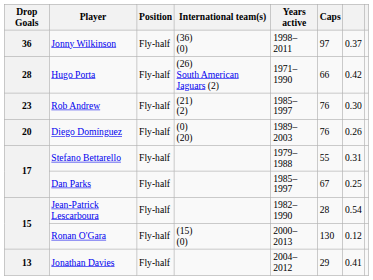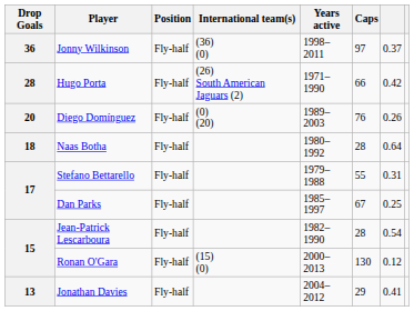 <table class="wikitable sortable">
 <tr align="left">
 <th>Drop Goals</th>
 <th>Player</th>
 <th>Position</th>
 <th>International team(s)</th>
 <th>Years active</th>
 <th>Caps</th>
 <th></th>
 <th></th>
 </tr>
 <tr>
 <th>36</th>
 <td><a href='#'>Jonny Wilkinson</a></td>
 <td>Fly-half</td>
 <td> (36)<br> (0)</td>
 <td>1998–2011</td>
 <td>97</td>
 <td>0.37</td>
 <td></td>
 </tr>
 <tr>
 <th>28</th>
 <td><a href='#'>Hugo Porta</a></td>
 <td>Fly-half</td>
 <td> (26)<br> <a href='#'>South American Jaguars</a> (2)</td>
 <td>1971–1990</td>
 <td>66</td>
 <td>0.42</td>
 <td></td>
 </tr>
 <tr>
-<th>23</th>
-<td><a href='#'>Rob Andrew</a></td>
-<td>Fly-half</td>
-<td> (21)<br> (2)</td>
-<td>1985–1997</td>
-<td>76</td>
-<td>0.30</td>
-<td></td>
-</tr>
-<tr>
 <th>20</th>
 <td><a href='#'>Diego Domínguez</a></td>
 <td>Fly-half</td>
 <td> (0)<br> (20)</td>
 <td>1989–2003</td>
 <td>76</td>
 <td>0.26</td>
+<td></td>
+</tr>
+<tr>
+<th>18</th>
+<td><a href='#'>Naas Botha</a></td>
+<td>Fly-half</td>
+<td></td>
+<td>1980–1992</td>
+<td>28</td>
+<td>0.64</td>
 <td></td>
 </tr>
 <tr>
 <th rowspan=2>17</th>
 <td><a href='#'>Stefano Bettarello</a></td>
 <td>Fly-half</td>
 <td></td>
 <td>1979–1988</td>
 <td>55</td>
 <td>0.31</td>
 <td></td>
 </tr>
 <tr>
 <td><a href='#'>Dan Parks</a></td>
 <td>Fly-half</td>
 <td></td>
 <td>1985–1997</td>
 <td>67</td>
 <td>0.25</td>
 <td></td>
 </tr>
 <tr>
 <th rowspan=2>15</th>
 <td><a href='#'>Jean-Patrick Lescarboura</a></td>
 <td>Fly-half</td>
 <td></td>
 <td>1982–1990</td>
 <td>28</td>
 <td>0.54</td>
 <td></td>
 </tr>
 <tr>
 <td><a href='#'>Ronan O'Gara</a></td>
 <td>Fly-half</td>
 <td> (15)<br> (0)</td>
 <td>2000–2013</td>
 <td>130</td>
 <td>0.12</td>
 <td></td>
 </tr>
 <tr>
 <th>13</th>
 <td><a href='#'>Jonathan Davies</a></td>
 <td>Fly-half</td>
 <td></td>
 <td>2004–2012</td>
 <td>29</td>
 <td>0.41</td>
 <td></td>
 </tr>
 </table>
